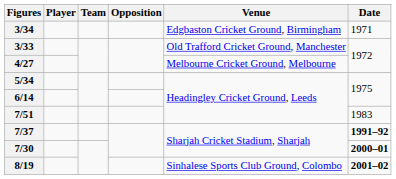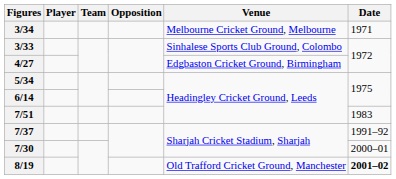 <table class="wikitable plainrowheaders sortable">
 <tr>
 <th scope=col>Figures</th>
 <th scope=col>Player</th>
 <th scope=col>Team</th>
 <th scope=col>Opposition</th>
 <th scope=col>Venue</th>
 <th scope=col>Date</th>
 </tr>
 <tr>
 <th>3/34</th>
 <td></td>
 <td></td>
 <td></td>
-<td><a href='#'>Edgbaston Cricket Ground</a>, <a href='#'>Birmingham</a></td>
+<td><a href='#'>Melbourne Cricket Ground</a>, <a href='#'>Melbourne</a></td>
 <td>1971</td>
 </tr>
 <tr>
 <th>3/33</th>
 <td></td>
 <td rowspan=2></td>
 <td rowspan=2></td>
-<td><a href='#'>Old Trafford Cricket Ground</a>, <a href='#'>Manchester</a></td>
+<td><a href='#'>Sinhalese Sports Club Ground</a>, <a href='#'>Colombo</a></td>
 <td rowspan=2>1972</td>
 </tr>
 <tr>
 <th>4/27</th>
 <td></td>
-<td><a href='#'>Melbourne Cricket Ground</a>, <a href='#'>Melbourne</a></td>
+<td><a href='#'>Edgbaston Cricket Ground</a>, <a href='#'>Birmingham</a></td>
 </tr>
 <tr>
 <th>5/34</th>
 <td></td>
 <td rowspan=2></td>
 <td></td>
 <td rowspan=3><a href='#'>Headingley Cricket Ground</a>, <a href='#'>Leeds</a></td>
 <td rowspan=2>1975</td>
 </tr>
 <tr>
 <th>6/14</th>
 <td></td>
 <td></td>
 </tr>
 <tr>
 <th>7/51</th>
 <td></td>
 <td></td>
 <td></td>
 <td>1983</td>
 </tr>
 <tr>
 <th>7/37</th>
 <td></td>
 <td></td>
 <td rowspan=2></td>
 <td rowspan=2><a href='#'>Sharjah Cricket Stadium</a>, <a href='#'>Sharjah</a></td>
-<td><strong>1991–92</strong></td>
+<td>1991–92</td>
 </tr>
 <tr>
 <th>7/30</th>
 <td></td>
 <td rowspan=2></td>
-<td><strong>2000–01</strong></td>
+<td>2000–01</td>
 </tr>
 <tr>
 <th>8/19</th>
 <td></td>
 <td></td>
-<td><a href='#'>Sinhalese Sports Club Ground</a>, <a href='#'>Colombo</a></td>
+<td><a href='#'>Old Trafford Cricket Ground</a>, <a href='#'>Manchester</a></td>
 <td><strong>2001–02</strong></td>
 </tr>
 </table>
